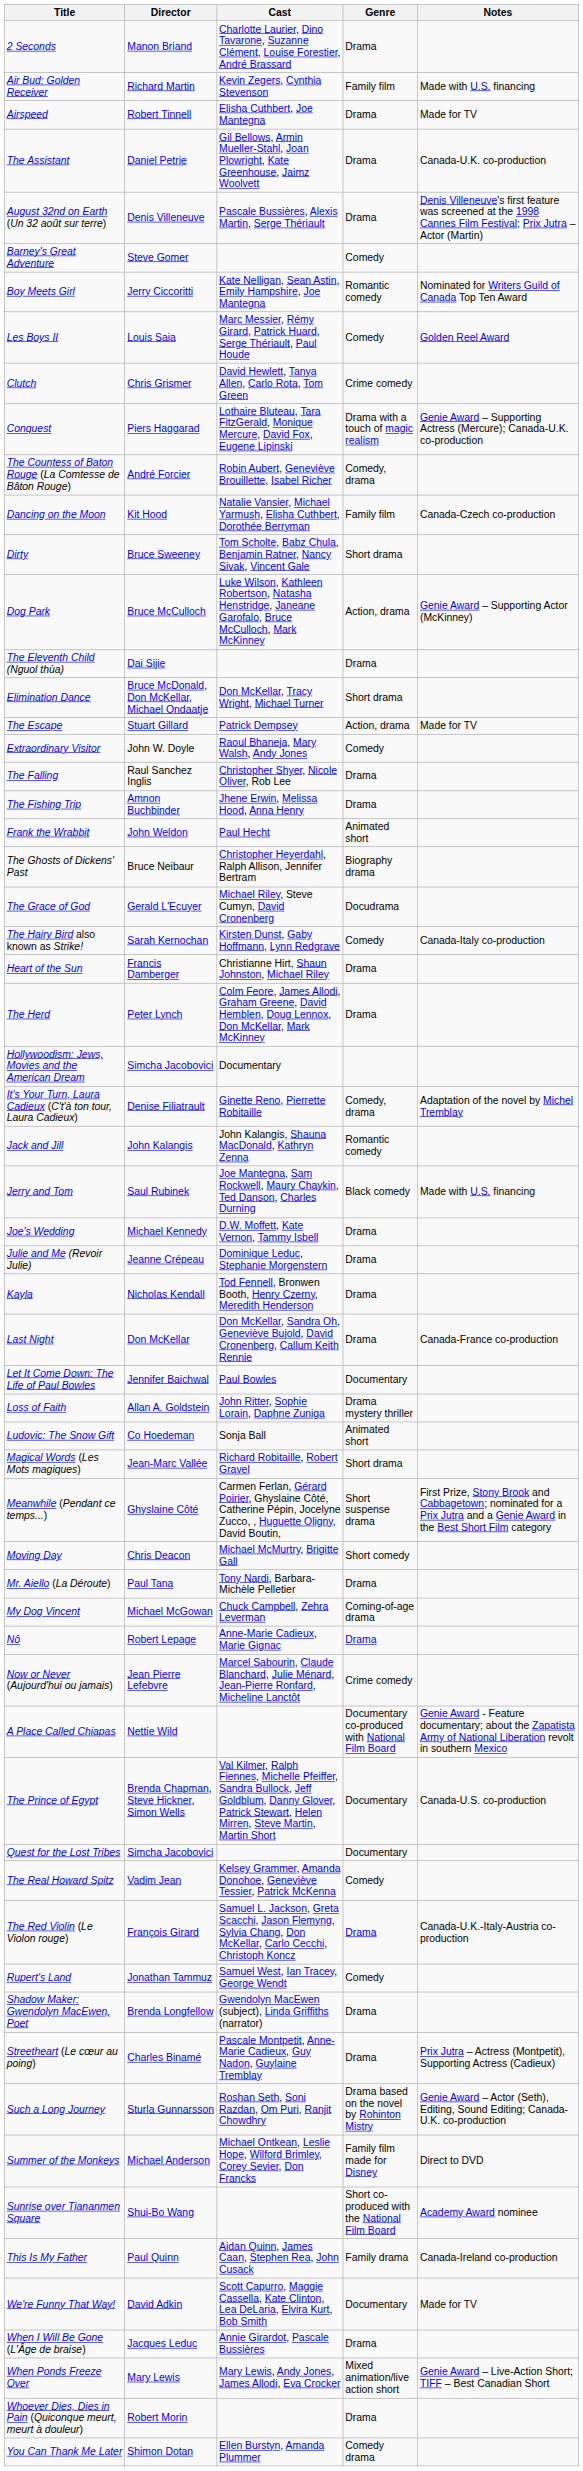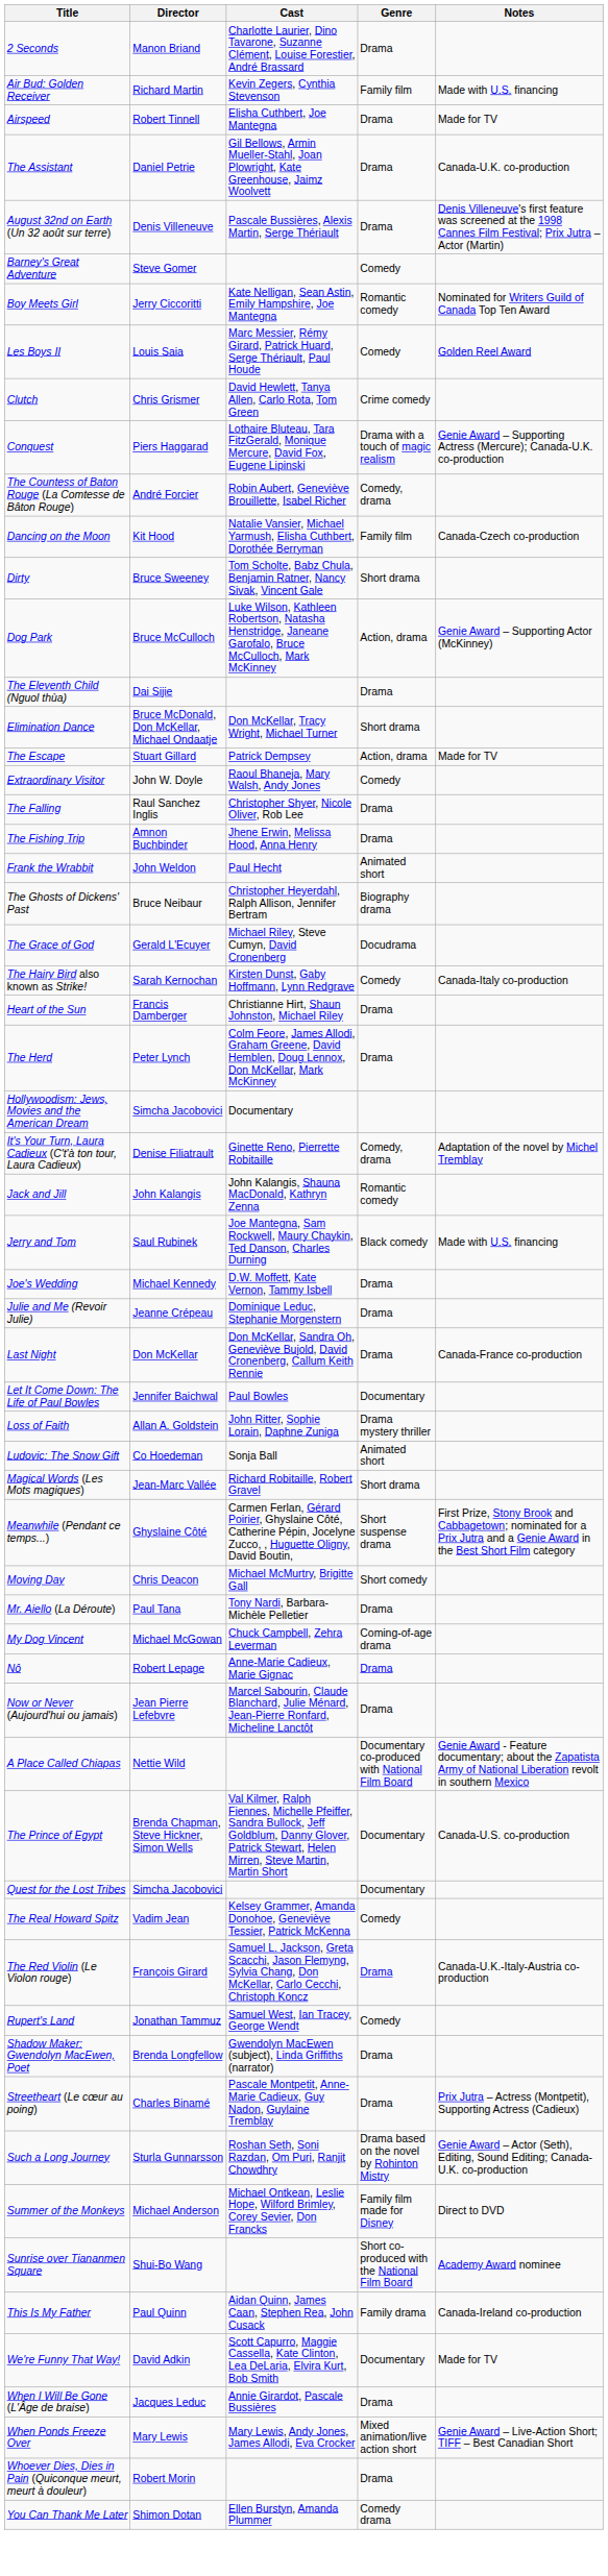 <table class="wikitable" style="width:100%;">
 <tr>
 <th style="width:21%;">Title</th>
 <th style="width:16%;">Director</th>
 <th style="width:22%;">Cast</th>
 <th style="width:13%;">Genre</th>
 <th style="width:28%;">Notes</th>
 </tr>
 <tr>
 <td><em><a href='#'>2 Seconds</a></em></td>
 <td><a href='#'>Manon Briand</a></td>
 <td><a href='#'>Charlotte Laurier</a>, <a href='#'>Dino Tavarone</a>, <a href='#'>Suzanne Clément</a>, <a href='#'>Louise Forestier</a>, <a href='#'>André Brassard</a></td>
 <td>Drama</td>
 <td></td>
 </tr>
 <tr>
 <td><em><a href='#'>Air Bud: Golden Receiver</a></em></td>
 <td><a href='#'>Richard Martin</a></td>
 <td><a href='#'>Kevin Zegers</a>, <a href='#'>Cynthia Stevenson</a></td>
 <td>Family film</td>
 <td>Made with <a href='#'>U.S.</a> financing</td>
 </tr>
 <tr>
 <td><em><a href='#'>Airspeed</a></em></td>
 <td><a href='#'>Robert Tinnell</a></td>
 <td><a href='#'>Elisha Cuthbert</a>, <a href='#'>Joe Mantegna</a></td>
 <td>Drama</td>
 <td>Made for TV</td>
 </tr>
 <tr>
 <td><em><a href='#'>The Assistant</a></em></td>
 <td><a href='#'>Daniel Petrie</a></td>
 <td><a href='#'>Gil Bellows</a>, <a href='#'>Armin Mueller-Stahl</a>, <a href='#'>Joan Plowright</a>, <a href='#'>Kate Greenhouse</a>, <a href='#'>Jaimz Woolvett</a></td>
 <td>Drama</td>
 <td>Canada-U.K. co-production</td>
 </tr>
 <tr>
 <td><em><a href='#'>August 32nd on Earth</a></em> (<em>Un 32 août sur terre</em>)</td>
 <td><a href='#'>Denis Villeneuve</a></td>
 <td><a href='#'>Pascale Bussières</a>, <a href='#'>Alexis Martin</a>, <a href='#'>Serge Thériault</a></td>
 <td>Drama</td>
 <td><a href='#'>Denis Villeneuve</a>'s first feature was screened at the <a href='#'>1998 Cannes Film Festival</a>; <a href='#'>Prix Jutra</a> – Actor (Martin)</td>
 </tr>
 <tr>
 <td><em><a href='#'>Barney's Great Adventure</a></em></td>
 <td><a href='#'>Steve Gomer</a></td>
 <td></td>
 <td>Comedy</td>
 <td></td>
 </tr>
 <tr>
 <td><em><a href='#'>Boy Meets Girl</a></em></td>
 <td><a href='#'>Jerry Ciccoritti</a></td>
 <td><a href='#'>Kate Nelligan</a>, <a href='#'>Sean Astin</a>, <a href='#'>Emily Hampshire</a>, <a href='#'>Joe Mantegna</a></td>
 <td>Romantic comedy</td>
 <td>Nominated for <a href='#'>Writers Guild of Canada</a> Top Ten Award</td>
 </tr>
 <tr>
 <td><em><a href='#'>Les Boys II</a></em></td>
 <td><a href='#'>Louis Saia</a></td>
 <td><a href='#'>Marc Messier</a>, <a href='#'>Rémy Girard</a>, <a href='#'>Patrick Huard</a>, <a href='#'>Serge Thériault</a>, <a href='#'>Paul Houde</a></td>
 <td>Comedy</td>
 <td><a href='#'>Golden Reel Award</a></td>
 </tr>
 <tr>
 <td><em><a href='#'>Clutch</a></em></td>
 <td><a href='#'>Chris Grismer</a></td>
 <td><a href='#'>David Hewlett</a>, <a href='#'>Tanya Allen</a>, <a href='#'>Carlo Rota</a>, <a href='#'>Tom Green</a></td>
 <td>Crime comedy</td>
 <td></td>
 </tr>
 <tr>
 <td><em><a href='#'>Conquest</a></em></td>
 <td><a href='#'>Piers Haggarad</a></td>
 <td><a href='#'>Lothaire Bluteau</a>, <a href='#'>Tara FitzGerald</a>, <a href='#'>Monique Mercure</a>, <a href='#'>David Fox</a>, <a href='#'>Eugene Lipinski</a></td>
 <td>Drama with a touch of <a href='#'>magic realism</a></td>
 <td><a href='#'>Genie Award</a> – Supporting Actress (Mercure); Canada-U.K. co-production</td>
 </tr>
 <tr>
 <td><em><a href='#'>The Countess of Baton Rouge</a></em> (<em>La Comtesse de Bâton Rouge</em>)</td>
 <td><a href='#'>André Forcier</a></td>
 <td><a href='#'>Robin Aubert</a>, <a href='#'>Geneviève Brouillette</a>, <a href='#'>Isabel Richer</a></td>
 <td>Comedy, drama</td>
 <td></td>
 </tr>
 <tr>
 <td><em><a href='#'>Dancing on the Moon</a></em></td>
 <td><a href='#'>Kit Hood</a></td>
 <td><a href='#'>Natalie Vansier</a>, <a href='#'>Michael Yarmush</a>, <a href='#'>Elisha Cuthbert</a>, <a href='#'>Dorothée Berryman</a></td>
 <td>Family film</td>
 <td>Canada-Czech co-production</td>
 </tr>
 <tr>
 <td><em><a href='#'>Dirty</a></em></td>
 <td><a href='#'>Bruce Sweeney</a></td>
 <td><a href='#'>Tom Scholte</a>, <a href='#'>Babz Chula</a>, <a href='#'>Benjamin Ratner</a>, <a href='#'>Nancy Sivak</a>, <a href='#'>Vincent Gale</a></td>
 <td>Short drama</td>
 <td></td>
 </tr>
 <tr>
 <td><em><a href='#'>Dog Park</a></em></td>
 <td><a href='#'>Bruce McCulloch</a></td>
 <td><a href='#'>Luke Wilson</a>, <a href='#'>Kathleen Robertson</a>, <a href='#'>Natasha Henstridge</a>, <a href='#'>Janeane Garofalo</a>, <a href='#'>Bruce McCulloch</a>, <a href='#'>Mark McKinney</a></td>
 <td>Action, drama</td>
 <td><a href='#'>Genie Award</a> – Supporting Actor (McKinney)</td>
 </tr>
 <tr>
 <td><em><a href='#'>The Eleventh Child</a> (Nguol thùa)</em></td>
 <td><a href='#'>Dai Sijie</a></td>
 <td></td>
 <td>Drama</td>
 <td></td>
 </tr>
 <tr>
 <td><em><a href='#'>Elimination Dance</a></em></td>
 <td><a href='#'>Bruce McDonald</a>, <a href='#'>Don McKellar</a>, <a href='#'>Michael Ondaatje</a></td>
 <td><a href='#'>Don McKellar</a>, <a href='#'>Tracy Wright</a>, <a href='#'>Michael Turner</a></td>
 <td>Short drama</td>
 <td></td>
 </tr>
 <tr>
 <td><em><a href='#'>The Escape</a></em></td>
 <td><a href='#'>Stuart Gillard</a></td>
 <td><a href='#'>Patrick Dempsey</a></td>
 <td>Action, drama</td>
 <td>Made for TV</td>
 </tr>
 <tr>
 <td><em><a href='#'>Extraordinary Visitor</a></em></td>
 <td>John W. Doyle</td>
 <td><a href='#'>Raoul Bhaneja</a>, <a href='#'>Mary Walsh</a>, <a href='#'>Andy Jones</a></td>
 <td>Comedy</td>
 <td></td>
 </tr>
 <tr>
 <td><em><a href='#'>The Falling</a></em></td>
 <td>Raul Sanchez Inglis</td>
 <td><a href='#'>Christopher Shyer</a>, <a href='#'>Nicole Oliver</a>, Rob Lee</td>
 <td>Drama</td>
 <td></td>
 </tr>
 <tr>
 <td><em><a href='#'>The Fishing Trip</a></em></td>
 <td><a href='#'>Amnon Buchbinder</a></td>
 <td><a href='#'>Jhene Erwin</a>, <a href='#'>Melissa Hood</a>, <a href='#'>Anna Henry</a></td>
 <td>Drama</td>
 <td></td>
 </tr>
 <tr>
 <td><em><a href='#'>Frank the Wrabbit</a></em></td>
 <td><a href='#'>John Weldon</a></td>
 <td><a href='#'>Paul Hecht</a></td>
 <td>Animated short</td>
 <td></td>
 </tr>
 <tr>
 <td><em>The Ghosts of Dickens' Past</em></td>
 <td>Bruce Neibaur</td>
 <td><a href='#'>Christopher Heyerdahl</a>, Ralph Allison, Jennifer Bertram</td>
 <td>Biography drama</td>
 <td></td>
 </tr>
 <tr>
 <td><em><a href='#'>The Grace of God</a></em></td>
 <td><a href='#'>Gerald L'Ecuyer</a></td>
 <td><a href='#'>Michael Riley</a>, Steve Cumyn, <a href='#'>David Cronenberg</a></td>
 <td>Docudrama</td>
 <td></td>
 </tr>
 <tr>
 <td><em><a href='#'>The Hairy Bird</a></em> also known as <em>Strike!</em></td>
 <td><a href='#'>Sarah Kernochan</a></td>
 <td><a href='#'>Kirsten Dunst</a>, <a href='#'>Gaby Hoffmann</a>, <a href='#'>Lynn Redgrave</a></td>
 <td>Comedy</td>
 <td>Canada-Italy co-production</td>
 </tr>
 <tr>
 <td><em><a href='#'>Heart of the Sun</a></em></td>
 <td><a href='#'>Francis Damberger</a></td>
 <td>Christianne Hirt, <a href='#'>Shaun Johnston</a>, <a href='#'>Michael Riley</a></td>
 <td>Drama</td>
 <td></td>
 </tr>
 <tr>
 <td><em><a href='#'>The Herd</a></em></td>
 <td><a href='#'>Peter Lynch</a></td>
 <td><a href='#'>Colm Feore</a>, <a href='#'>James Allodi</a>, <a href='#'>Graham Greene</a>, <a href='#'>David Hemblen</a>, <a href='#'>Doug Lennox</a>, <a href='#'>Don McKellar</a>, <a href='#'>Mark McKinney</a></td>
 <td>Drama</td>
 <td></td>
 </tr>
 <tr>
 <td><em><a href='#'>Hollywoodism: Jews, Movies and the American Dream</a></em></td>
 <td><a href='#'>Simcha Jacobovici</a></td>
 <td>Documentary</td>
 <td></td>
 </tr>
 <tr>
 <td><em><a href='#'>It's Your Turn, Laura Cadieux</a></em> (<em>C't'à ton tour, Laura Cadieux</em>)</td>
 <td><a href='#'>Denise Filiatrault</a></td>
 <td><a href='#'>Ginette Reno</a>, <a href='#'>Pierrette Robitaille</a></td>
 <td>Comedy, drama</td>
 <td>Adaptation of the novel by <a href='#'>Michel Tremblay</a></td>
 </tr>
 <tr>
 <td><em><a href='#'>Jack and Jill</a></em></td>
 <td><a href='#'>John Kalangis</a></td>
 <td>John Kalangis, <a href='#'>Shauna MacDonald</a>, <a href='#'>Kathryn Zenna</a></td>
 <td>Romantic comedy</td>
 <td></td>
 </tr>
 <tr>
 <td><em><a href='#'>Jerry and Tom</a></em></td>
 <td><a href='#'>Saul Rubinek</a></td>
 <td><a href='#'>Joe Mantegna</a>, <a href='#'>Sam Rockwell</a>, <a href='#'>Maury Chaykin</a>, <a href='#'>Ted Danson</a>, <a href='#'>Charles Durning</a></td>
 <td>Black comedy</td>
 <td>Made with <a href='#'>U.S.</a> financing</td>
 </tr>
 <tr>
 <td><em><a href='#'>Joe's Wedding</a></em></td>
 <td><a href='#'>Michael Kennedy</a></td>
 <td><a href='#'>D.W. Moffett</a>, <a href='#'>Kate Vernon</a>, <a href='#'>Tammy Isbell</a></td>
 <td>Drama</td>
 <td></td>
 </tr>
 <tr>
 <td><em><a href='#'>Julie and Me</a> (Revoir Julie)</em></td>
 <td><a href='#'>Jeanne Crépeau</a></td>
 <td><a href='#'>Dominique Leduc</a>, <a href='#'>Stephanie Morgenstern</a></td>
 <td>Drama</td>
 <td></td>
 </tr>
 <tr>
-<td><em><a href='#'>Kayla</a></em></td>
-<td><a href='#'>Nicholas Kendall</a></td>
-<td><a href='#'>Tod Fennell</a>, Bronwen Booth, <a href='#'>Henry Czerny</a>, <a href='#'>Meredith Henderson</a></td>
-<td>Drama</td>
-<td></td>
-</tr>
-<tr>
 <td><em><a href='#'>Last Night</a></em></td>
 <td><a href='#'>Don McKellar</a></td>
 <td><a href='#'>Don McKellar</a>, <a href='#'>Sandra Oh</a>, <a href='#'>Geneviève Bujold</a>, <a href='#'>David Cronenberg</a>, <a href='#'>Callum Keith Rennie</a></td>
 <td>Drama</td>
 <td>Canada-France co-production</td>
 </tr>
 <tr>
 <td><em><a href='#'>Let It Come Down: The Life of Paul Bowles</a></em></td>
 <td><a href='#'>Jennifer Baichwal</a></td>
 <td><a href='#'>Paul Bowles</a></td>
 <td>Documentary</td>
 <td></td>
 </tr>
 <tr>
 <td><em><a href='#'>Loss of Faith</a></em></td>
 <td><a href='#'>Allan A. Goldstein</a></td>
 <td><a href='#'>John Ritter</a>, <a href='#'>Sophie Lorain</a>, <a href='#'>Daphne Zuniga</a></td>
 <td>Drama mystery thriller</td>
 <td></td>
 </tr>
 <tr>
 <td><em><a href='#'>Ludovic: The Snow Gift</a></em></td>
 <td><a href='#'>Co Hoedeman</a></td>
 <td>Sonja Ball</td>
 <td>Animated short</td>
 <td></td>
 </tr>
 <tr>
 <td><em><a href='#'>Magical Words</a></em> (<em>Les Mots magiques</em>)</td>
 <td><a href='#'>Jean-Marc Vallée</a></td>
 <td><a href='#'>Richard Robitaille</a>, <a href='#'>Robert Gravel</a></td>
 <td>Short drama</td>
 <td></td>
 </tr>
 <tr>
 <td><em><a href='#'>Meanwhile</a></em> (<em>Pendant ce temps...</em>)</td>
 <td><a href='#'>Ghyslaine Côté</a></td>
 <td>Carmen Ferlan, <a href='#'>Gérard Poirier</a>, Ghyslaine Côté, Catherine Pépin, Jocelyne Zucco, , <a href='#'>Huguette Oligny</a>, David Boutin, </td>
 <td>Short suspense drama</td>
 <td>First Prize, <a href='#'>Stony Brook</a> and <a href='#'>Cabbagetown</a>; nominated for a <a href='#'>Prix Jutra</a> and a <a href='#'>Genie Award</a> in the <a href='#'>Best Short Film</a> category</td>
 </tr>
 <tr>
 <td><em><a href='#'>Moving Day</a></em></td>
 <td><a href='#'>Chris Deacon</a></td>
 <td><a href='#'>Michael McMurtry</a>, <a href='#'>Brigitte Gall</a></td>
 <td>Short comedy</td>
 <td></td>
 </tr>
 <tr>
 <td><em><a href='#'>Mr. Aiello</a></em> (<em>La Déroute</em>)</td>
 <td><a href='#'>Paul Tana</a></td>
 <td><a href='#'>Tony Nardi</a>, Barbara-Michèle Pelletier</td>
 <td>Drama</td>
 <td></td>
 </tr>
 <tr>
 <td><em><a href='#'>My Dog Vincent</a></em></td>
 <td><a href='#'>Michael McGowan</a></td>
 <td><a href='#'>Chuck Campbell</a>, <a href='#'>Zehra Leverman</a></td>
 <td>Coming-of-age drama</td>
 <td></td>
 </tr>
 <tr>
 <td><em><a href='#'>Nô</a></em></td>
 <td><a href='#'>Robert Lepage</a></td>
 <td><a href='#'>Anne-Marie Cadieux</a>, <a href='#'>Marie Gignac</a></td>
 <td><a href='#'>Drama</a></td>
 <td></td>
 </tr>
 <tr>
 <td><em><a href='#'>Now or Never</a></em> (<em>Aujourd'hui ou jamais</em>)</td>
 <td><a href='#'>Jean Pierre Lefebvre</a></td>
 <td><a href='#'>Marcel Sabourin</a>, <a href='#'>Claude Blanchard</a>, <a href='#'>Julie Ménard</a>, <a href='#'>Jean-Pierre Ronfard</a>, <a href='#'>Micheline Lanctôt</a></td>
-<td>Crime comedy</td>
+<td>Drama</td>
 <td></td>
 </tr>
 <tr>
 <td><em><a href='#'>A Place Called Chiapas</a></em></td>
 <td><a href='#'>Nettie Wild</a></td>
 <td></td>
 <td>Documentary co-produced with <a href='#'>National Film Board</a></td>
 <td><a href='#'>Genie Award</a> - Feature documentary; about the <a href='#'>Zapatista Army of National Liberation</a> revolt in southern <a href='#'>Mexico</a></td>
 </tr>
 <tr>
 <td><em><a href='#'>The Prince of Egypt</a></em></td>
 <td><a href='#'>Brenda Chapman</a>, <a href='#'>Steve Hickner</a>, <a href='#'>Simon Wells</a></td>
 <td><a href='#'>Val Kilmer</a>, <a href='#'>Ralph Fiennes</a>, <a href='#'>Michelle Pfeiffer</a>, <a href='#'>Sandra Bullock</a>, <a href='#'>Jeff Goldblum</a>, <a href='#'>Danny Glover</a>, <a href='#'>Patrick Stewart</a>, <a href='#'>Helen Mirren</a>, <a href='#'>Steve Martin</a>, <a href='#'>Martin Short</a></td>
 <td>Documentary</td>
 <td>Canada-U.S. co-production</td>
 </tr>
 <tr>
 <td><em><a href='#'>Quest for the Lost Tribes</a></em></td>
 <td><a href='#'>Simcha Jacobovici</a></td>
 <td></td>
 <td>Documentary</td>
 <td></td>
 </tr>
 <tr>
 <td><em><a href='#'>The Real Howard Spitz</a></em></td>
 <td><a href='#'>Vadim Jean</a></td>
 <td><a href='#'>Kelsey Grammer</a>, <a href='#'>Amanda Donohoe</a>, <a href='#'>Geneviève Tessier</a>, <a href='#'>Patrick McKenna</a></td>
 <td>Comedy</td>
 <td></td>
 </tr>
 <tr>
 <td><em><a href='#'>The Red Violin</a></em> (<em>Le Violon rouge</em>)</td>
 <td><a href='#'>François Girard</a></td>
 <td><a href='#'>Samuel L. Jackson</a>, <a href='#'>Greta Scacchi</a>, <a href='#'>Jason Flemyng</a>, <a href='#'>Sylvia Chang</a>, <a href='#'>Don McKellar</a>, <a href='#'>Carlo Cecchi</a>, <a href='#'>Christoph Koncz</a></td>
 <td><a href='#'>Drama</a></td>
 <td>Canada-U.K.-Italy-Austria co-production</td>
 </tr>
 <tr>
 <td><em><a href='#'>Rupert's Land</a></em></td>
 <td><a href='#'>Jonathan Tammuz</a></td>
 <td><a href='#'>Samuel West</a>, <a href='#'>Ian Tracey</a>, <a href='#'>George Wendt</a></td>
 <td>Comedy</td>
 <td></td>
 </tr>
 <tr>
 <td><em><a href='#'>Shadow Maker: Gwendolyn MacEwen, Poet</a></em></td>
 <td><a href='#'>Brenda Longfellow</a></td>
 <td><a href='#'>Gwendolyn MacEwen</a> (subject), <a href='#'>Linda Griffiths</a> (narrator)</td>
 <td>Drama</td>
 <td></td>
 </tr>
 <tr>
 <td><em><a href='#'>Streetheart</a></em> (<em>Le cœur au poing</em>)</td>
 <td><a href='#'>Charles Binamé</a></td>
 <td><a href='#'>Pascale Montpetit</a>, <a href='#'>Anne-Marie Cadieux</a>, <a href='#'>Guy Nadon</a>, <a href='#'>Guylaine Tremblay</a></td>
 <td>Drama</td>
 <td><a href='#'>Prix Jutra</a> – Actress (Montpetit), Supporting Actress (Cadieux)</td>
 </tr>
 <tr>
 <td><em><a href='#'>Such a Long Journey</a></em></td>
 <td><a href='#'>Sturla Gunnarsson</a></td>
 <td><a href='#'>Roshan Seth</a>, <a href='#'>Soni Razdan</a>, <a href='#'>Om Puri</a>, <a href='#'>Ranjit Chowdhry</a></td>
 <td>Drama based on the novel by <a href='#'>Rohinton Mistry</a></td>
 <td><a href='#'>Genie Award</a> – Actor (Seth), Editing, Sound Editing; Canada-U.K. co-production</td>
 </tr>
 <tr>
 <td><em><a href='#'>Summer of the Monkeys</a></em></td>
 <td><a href='#'>Michael Anderson</a></td>
 <td><a href='#'>Michael Ontkean</a>, <a href='#'>Leslie Hope</a>, <a href='#'>Wilford Brimley</a>, <a href='#'>Corey Sevier</a>, <a href='#'>Don Francks</a></td>
 <td>Family film made for <a href='#'>Disney</a></td>
 <td>Direct to DVD</td>
 </tr>
 <tr>
 <td><em><a href='#'>Sunrise over Tiananmen Square</a></em></td>
 <td><a href='#'>Shui-Bo Wang</a></td>
 <td></td>
 <td>Short co-produced with the <a href='#'>National Film Board</a></td>
 <td><a href='#'>Academy Award</a> nominee</td>
 </tr>
 <tr>
 <td><em><a href='#'>This Is My Father</a></em></td>
 <td><a href='#'>Paul Quinn</a></td>
 <td><a href='#'>Aidan Quinn</a>, <a href='#'>James Caan</a>, <a href='#'>Stephen Rea</a>, <a href='#'>John Cusack</a></td>
 <td>Family drama</td>
 <td>Canada-Ireland co-production</td>
 </tr>
 <tr>
 <td><em><a href='#'>We're Funny That Way!</a></em></td>
 <td><a href='#'>David Adkin</a></td>
 <td><a href='#'>Scott Capurro</a>, <a href='#'>Maggie Cassella</a>, <a href='#'>Kate Clinton</a>, <a href='#'>Lea DeLaria</a>, <a href='#'>Elvira Kurt</a>, <a href='#'>Bob Smith</a></td>
 <td>Documentary</td>
 <td>Made for TV</td>
 </tr>
 <tr>
 <td><em><a href='#'>When I Will Be Gone</a></em> (<em>L'Âge de braise</em>)</td>
 <td><a href='#'>Jacques Leduc</a></td>
 <td><a href='#'>Annie Girardot</a>, <a href='#'>Pascale Bussières</a></td>
 <td>Drama</td>
 <td></td>
 </tr>
 <tr>
 <td><em><a href='#'>When Ponds Freeze Over</a></em></td>
 <td><a href='#'>Mary Lewis</a></td>
 <td><a href='#'>Mary Lewis</a>, <a href='#'>Andy Jones</a>, <a href='#'>James Allodi</a>, <a href='#'>Eva Crocker</a></td>
 <td>Mixed animation/live action short</td>
 <td><a href='#'>Genie Award</a> – Live-Action Short; <a href='#'>TIFF</a> – Best Canadian Short</td>
 </tr>
 <tr>
 <td><em><a href='#'>Whoever Dies, Dies in Pain</a></em> (<em>Quiconque meurt, meurt à douleur</em>)</td>
 <td><a href='#'>Robert Morin</a></td>
 <td></td>
 <td>Drama</td>
 <td></td>
 </tr>
 <tr>
 <td><em><a href='#'>You Can Thank Me Later</a></em></td>
 <td><a href='#'>Shimon Dotan</a></td>
 <td><a href='#'>Ellen Burstyn</a>, <a href='#'>Amanda Plummer</a></td>
 <td>Comedy drama</td>
 <td></td>
 </tr>
 </table>
